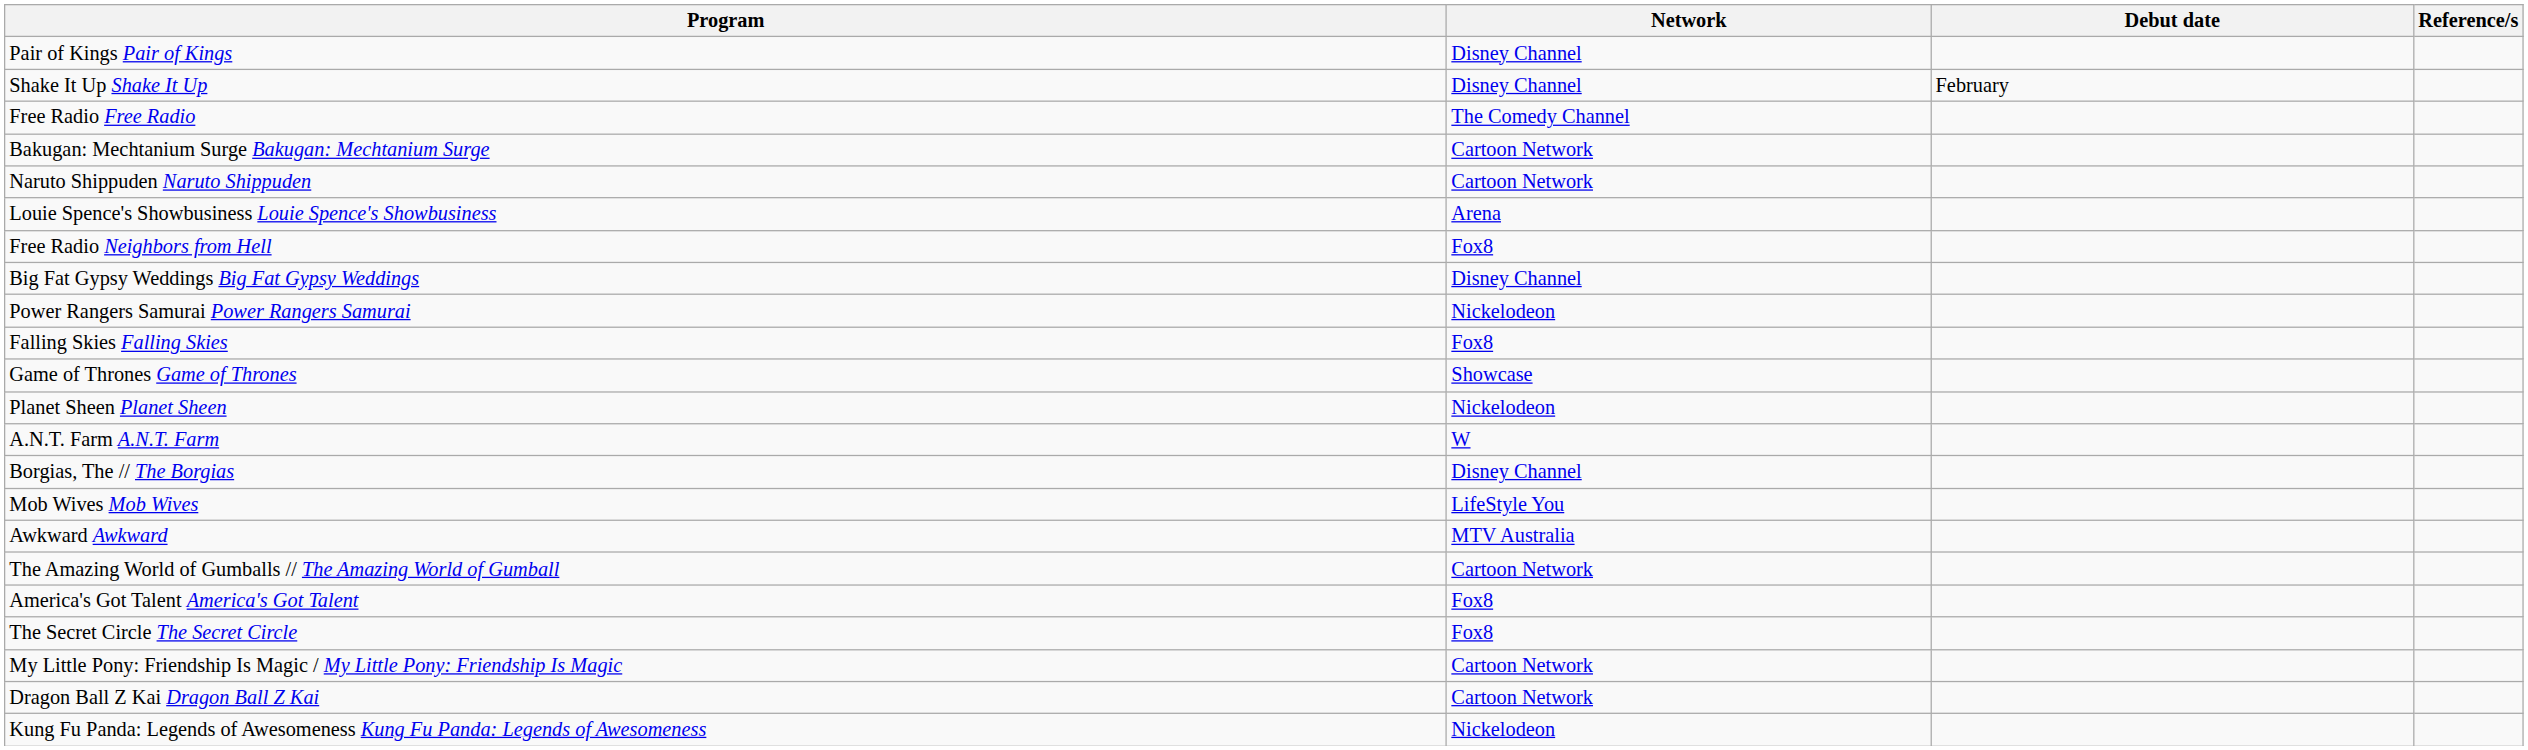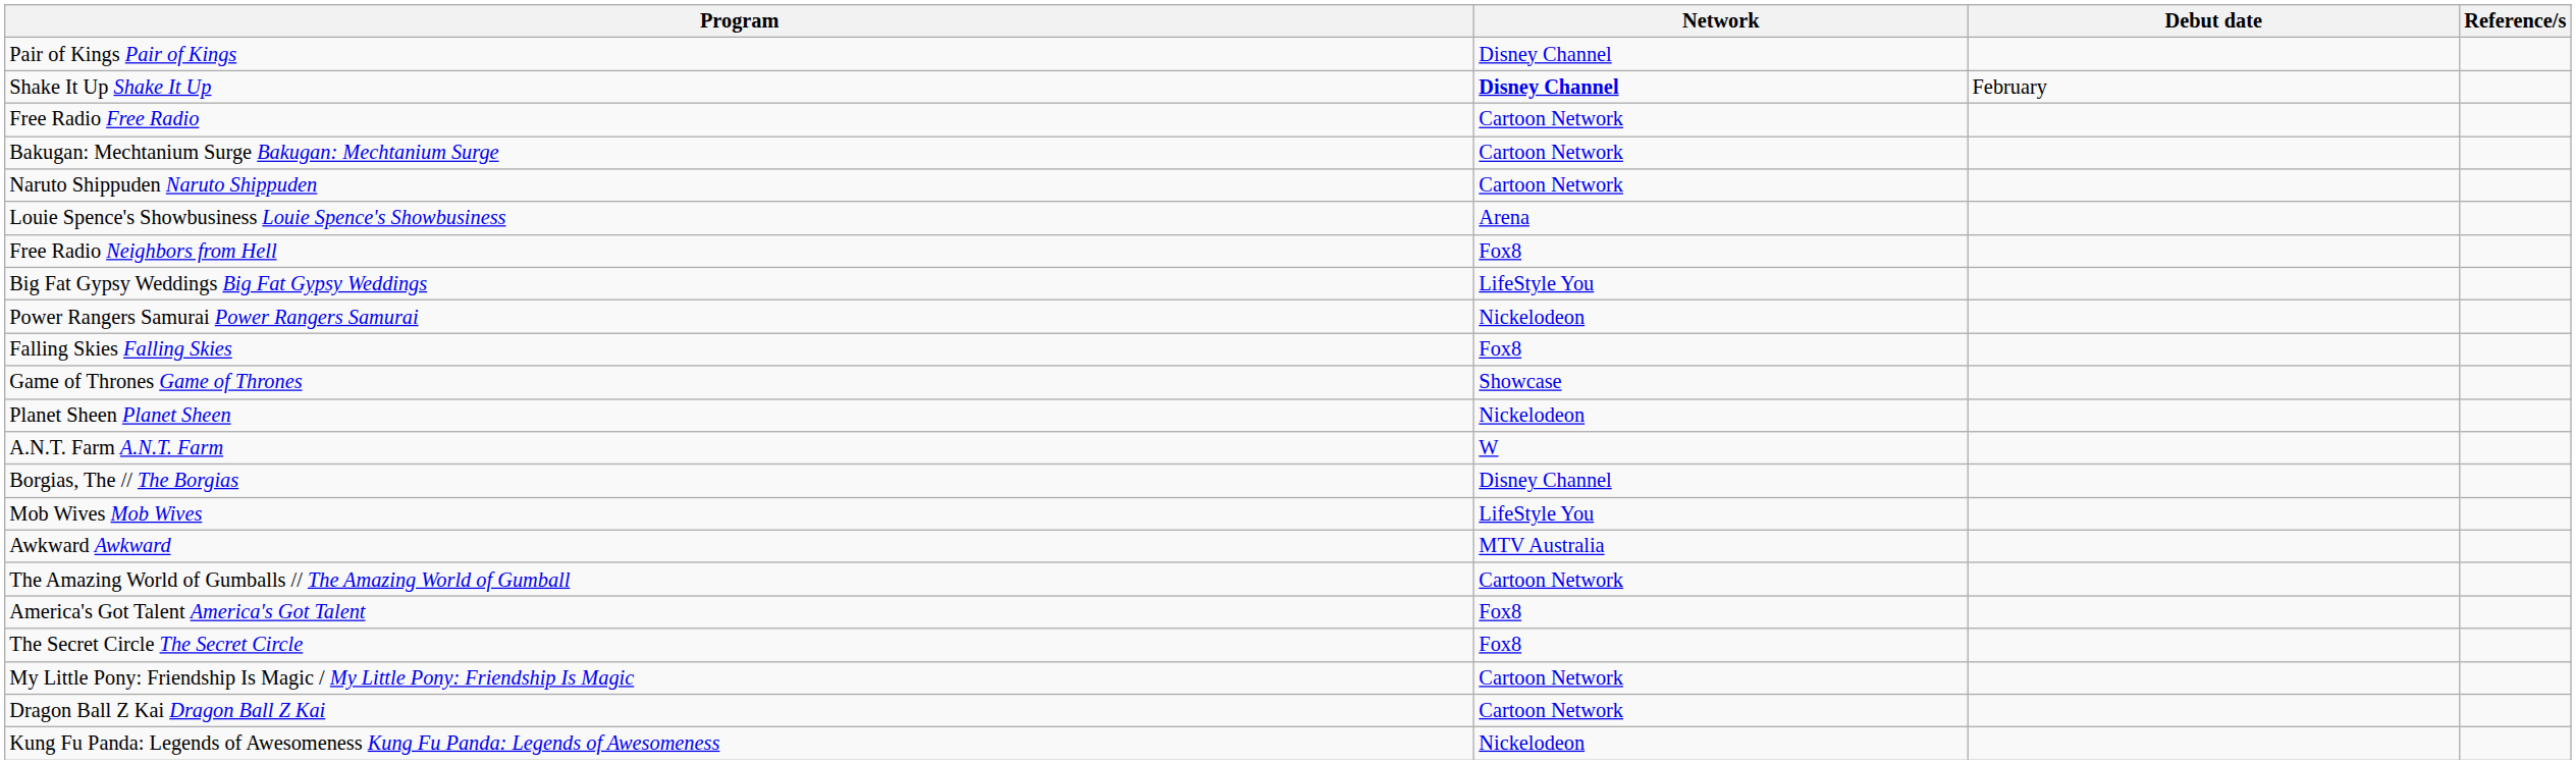 <table class="wikitable sortable" width="100%">
 <tr bgcolor="#efefef">
 <th width=60%>Program</th>
 <th width=20%>Network</th>
 <th width=20%>Debut date</th>
 <th class="unsortable">Reference/s</th>
 </tr>
 <tr>
 <td><span>Pair of Kings</span>  <em><a href='#'>Pair of Kings</a></em></td>
 <td><a href='#'>Disney Channel</a></td>
 <td></td>
 <td></td>
 </tr>
 <tr>
 <td><span>Shake It Up</span>  <em><a href='#'>Shake It Up</a></em></td>
-<td><a href='#'>Disney Channel</a></td>
+<td><strong><a href='#'>Disney Channel</a></strong></td>
 <td>February</td>
 <td></td>
 </tr>
 <tr>
 <td><span>Free Radio</span>  <em><a href='#'>Free Radio</a></em></td>
-<td><a href='#'>The Comedy Channel</a></td>
+<td><a href='#'>Cartoon Network</a></td>
 <td></td>
 <td></td>
 </tr>
 <tr>
 <td><span>Bakugan: Mechtanium Surge</span>  <em><a href='#'>Bakugan: Mechtanium Surge</a></em></td>
 <td><a href='#'>Cartoon Network</a></td>
 <td></td>
 <td></td>
 </tr>
 <tr>
 <td><span>Naruto Shippuden</span>  <em><a href='#'>Naruto Shippuden</a></em></td>
 <td><a href='#'>Cartoon Network</a></td>
 <td></td>
 <td></td>
 </tr>
 <tr>
 <td><span>Louie Spence's Showbusiness</span>  <em><a href='#'>Louie Spence's Showbusiness</a></em></td>
 <td><a href='#'>Arena</a></td>
 <td></td>
 <td></td>
 </tr>
 <tr>
 <td><span>Free Radio</span>  <em><a href='#'>Neighbors from Hell</a></em></td>
 <td><a href='#'>Fox8</a></td>
 <td></td>
 <td></td>
 </tr>
 <tr>
 <td><span>Big Fat Gypsy Weddings</span>  <em><a href='#'>Big Fat Gypsy Weddings</a></em></td>
-<td><a href='#'>Disney Channel</a></td>
+<td><a href='#'>LifeStyle You</a></td>
 <td></td>
 <td></td>
 </tr>
 <tr>
 <td><span>Power Rangers Samurai</span>  <em><a href='#'>Power Rangers Samurai</a></em></td>
 <td><a href='#'>Nickelodeon</a></td>
 <td></td>
 <td></td>
 </tr>
 <tr>
 <td><span>Falling Skies</span>  <em><a href='#'>Falling Skies</a></em></td>
 <td><a href='#'>Fox8</a></td>
 <td></td>
 <td></td>
 </tr>
 <tr>
 <td><span>Game of Thrones</span>  <em><a href='#'>Game of Thrones</a></em></td>
 <td><a href='#'>Showcase</a></td>
 <td></td>
 <td></td>
 </tr>
 <tr>
 <td><span>Planet Sheen</span>  <em><a href='#'>Planet Sheen</a></em></td>
 <td><a href='#'>Nickelodeon</a></td>
 <td></td>
 <td></td>
 </tr>
 <tr>
 <td><span>A.N.T. Farm</span>  <em><a href='#'>A.N.T. Farm</a></em></td>
 <td><a href='#'>W</a></td>
 <td></td>
 <td></td>
 </tr>
 <tr>
 <td><span>Borgias, The</span> // <em><a href='#'>The Borgias</a></em></td>
 <td><a href='#'>Disney Channel</a></td>
 <td></td>
 <td></td>
 </tr>
 <tr>
 <td><span>Mob Wives</span>  <em><a href='#'>Mob Wives</a></em></td>
 <td><a href='#'>LifeStyle You</a></td>
 <td></td>
 <td></td>
 </tr>
 <tr>
 <td><span>Awkward</span>  <em><a href='#'>Awkward</a></em></td>
 <td><a href='#'>MTV Australia</a></td>
 <td></td>
 <td></td>
 </tr>
 <tr>
 <td><span>The Amazing World of Gumballs</span> // <em><a href='#'>The Amazing World of Gumball</a></em></td>
 <td><a href='#'>Cartoon Network</a></td>
 <td></td>
 <td></td>
 </tr>
 <tr>
 <td><span>America's Got Talent</span>  <em><a href='#'>America's Got Talent</a></em></td>
 <td><a href='#'>Fox8</a></td>
 <td></td>
 <td></td>
 </tr>
 <tr>
 <td><span>The Secret Circle</span>  <em><a href='#'>The Secret Circle</a></em></td>
 <td><a href='#'>Fox8</a></td>
 <td></td>
 <td></td>
 </tr>
 <tr>
 <td><span>My Little Pony: Friendship Is Magic</span> / <em><a href='#'>My Little Pony: Friendship Is Magic</a></em></td>
 <td><a href='#'>Cartoon Network</a></td>
 <td></td>
 <td></td>
 </tr>
 <tr>
 <td><span>Dragon Ball Z Kai</span>  <em><a href='#'>Dragon Ball Z Kai</a></em></td>
 <td><a href='#'>Cartoon Network</a></td>
 <td></td>
 <td></td>
 </tr>
 <tr>
 <td><span>Kung Fu Panda: Legends of Awesomeness</span>  <em><a href='#'>Kung Fu Panda: Legends of Awesomeness</a></em></td>
 <td><a href='#'>Nickelodeon</a></td>
 <td></td>
 <td></td>
 </tr>
 </table>
